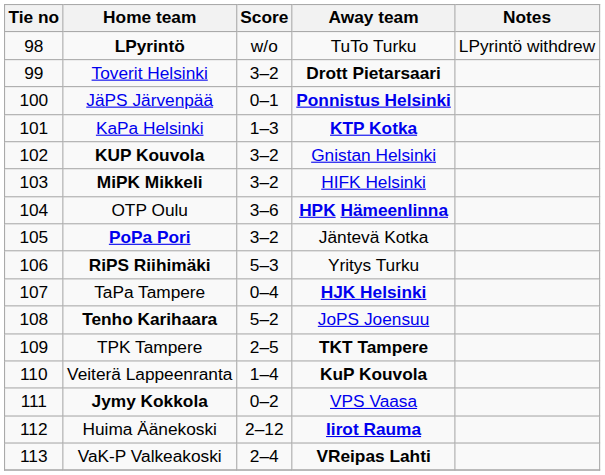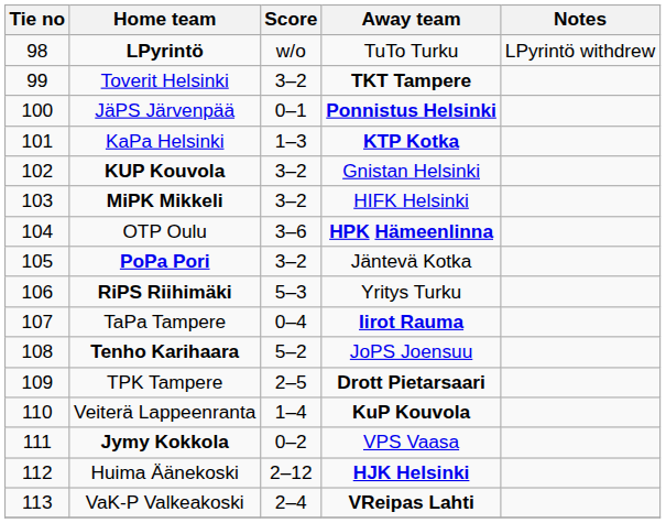 <table class="wikitable" style="text-align:center">
 <tr>
 <th style= width="40px">Tie no</th>
 <th style= width="150px">Home team</th>
 <th style= width="60px">Score</th>
 <th style= width="150px">Away team</th>
 <th style= width="30px">Notes</th>
 </tr>
 <tr>
 <td>98</td>
 <td><strong>LPyrintö</strong></td>
 <td>w/o</td>
 <td>TuTo Turku</td>
 <td>LPyrintö withdrew</td>
 </tr>
 <tr>
 <td>99</td>
 <td><a href='#'>Toverit Helsinki</a></td>
 <td>3–2</td>
-<td><strong>Drott Pietarsaari</strong></td>
+<td><strong>TKT Tampere</strong></td>
 <td></td>
 </tr>
 <tr>
 <td>100</td>
 <td><a href='#'>JäPS Järvenpää</a></td>
 <td>0–1</td>
 <td><strong><a href='#'>Ponnistus Helsinki</a></strong></td>
 <td></td>
 </tr>
 <tr>
 <td>101</td>
 <td><a href='#'>KaPa Helsinki</a></td>
 <td>1–3</td>
 <td><strong><a href='#'>KTP Kotka</a></strong></td>
 <td></td>
 </tr>
 <tr>
 <td>102</td>
 <td><strong>KUP Kouvola</strong></td>
 <td>3–2</td>
 <td><a href='#'>Gnistan Helsinki</a></td>
 <td></td>
 </tr>
 <tr>
 <td>103</td>
 <td><strong>MiPK Mikkeli</strong></td>
 <td>3–2</td>
 <td><a href='#'>HIFK Helsinki</a></td>
 <td></td>
 </tr>
 <tr>
 <td>104</td>
 <td>OTP Oulu</td>
 <td>3–6</td>
 <td><strong><a href='#'>HPK</a> <a href='#'>Hämeenlinna</a></strong></td>
 <td></td>
 </tr>
 <tr>
 <td>105</td>
 <td><strong><a href='#'>PoPa Pori</a></strong></td>
 <td>3–2</td>
 <td>Jäntevä Kotka</td>
 <td></td>
 </tr>
 <tr>
 <td>106</td>
 <td><strong>RiPS Riihimäki</strong></td>
 <td>5–3</td>
 <td>Yritys Turku</td>
 <td></td>
 </tr>
 <tr>
 <td>107</td>
 <td>TaPa Tampere</td>
 <td>0–4</td>
-<td><strong><a href='#'>HJK Helsinki</a></strong></td>
+<td><strong><a href='#'>Iirot Rauma</a></strong></td>
 <td></td>
 </tr>
 <tr>
 <td>108</td>
 <td><strong>Tenho Karihaara</strong></td>
 <td>5–2</td>
 <td><a href='#'>JoPS Joensuu</a></td>
 <td></td>
 </tr>
 <tr>
 <td>109</td>
 <td>TPK Tampere</td>
 <td>2–5</td>
-<td><strong>TKT Tampere</strong></td>
+<td><strong>Drott Pietarsaari</strong></td>
 <td></td>
 </tr>
 <tr>
 <td>110</td>
 <td>Veiterä Lappeenranta</td>
 <td>1–4</td>
 <td><strong>KuP Kouvola</strong></td>
 <td></td>
 </tr>
 <tr>
 <td>111</td>
 <td><strong>Jymy Kokkola</strong></td>
 <td>0–2</td>
 <td><a href='#'>VPS Vaasa</a></td>
 <td></td>
 </tr>
 <tr>
 <td>112</td>
 <td>Huima Äänekoski</td>
 <td>2–12</td>
-<td><strong><a href='#'>Iirot Rauma</a></strong></td>
+<td><strong><a href='#'>HJK Helsinki</a></strong></td>
 <td></td>
 </tr>
 <tr>
 <td>113</td>
 <td>VaK-P Valkeakoski</td>
 <td>2–4</td>
 <td><strong>VReipas Lahti</strong></td>
 <td></td>
 </tr>
 <tr>
 </tr>
 </table>
